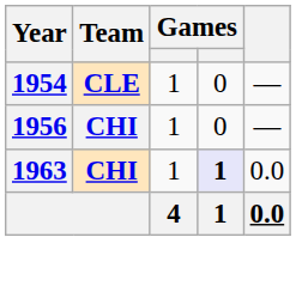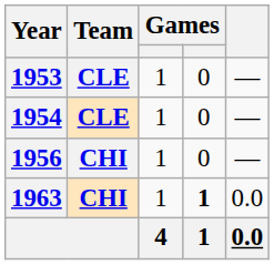 <table class="wikitable" style="text-align:center;">
 <tr>
 <th rowspan="2">Year</th>
 <th rowspan="2">Team</th>
 <th colspan="2">Games</th>
 <th rowspan="2"></th>
 </tr>
 <tr>
 <th></th>
 <th></th>
+</tr>
+<tr>
+<th><a href='#'>1953</a></th>
+<th><a href='#'>CLE</a></th>
+<td>1</td>
+<td>0</td>
+<td>—</td>
 </tr>
 <tr>
 <th><a href='#'>1954</a></th>
 <th style="background:#ffe6bd;"><a href='#'>CLE</a></th>
 <td>1</td>
 <td>0</td>
 <td>—</td>
 </tr>
 <tr>
 <th><a href='#'>1956</a></th>
 <th><a href='#'>CHI</a></th>
 <td>1</td>
 <td>0</td>
 <td>—</td>
 </tr>
 <tr>
 <th><a href='#'>1963</a></th>
 <th style="background:#ffe6bd;"><a href='#'>CHI</a></th>
 <td>1</td>
-<td style="background: lavender;"><strong>1</strong></td>
+<td><strong>1</strong></td>
 <td>0.0</td>
 </tr>
 <tr>
 <th colspan="2"></th>
 <th>4</th>
 <th>1</th>
 <th><u>0.0</u></th>
 </tr>
 </table>
